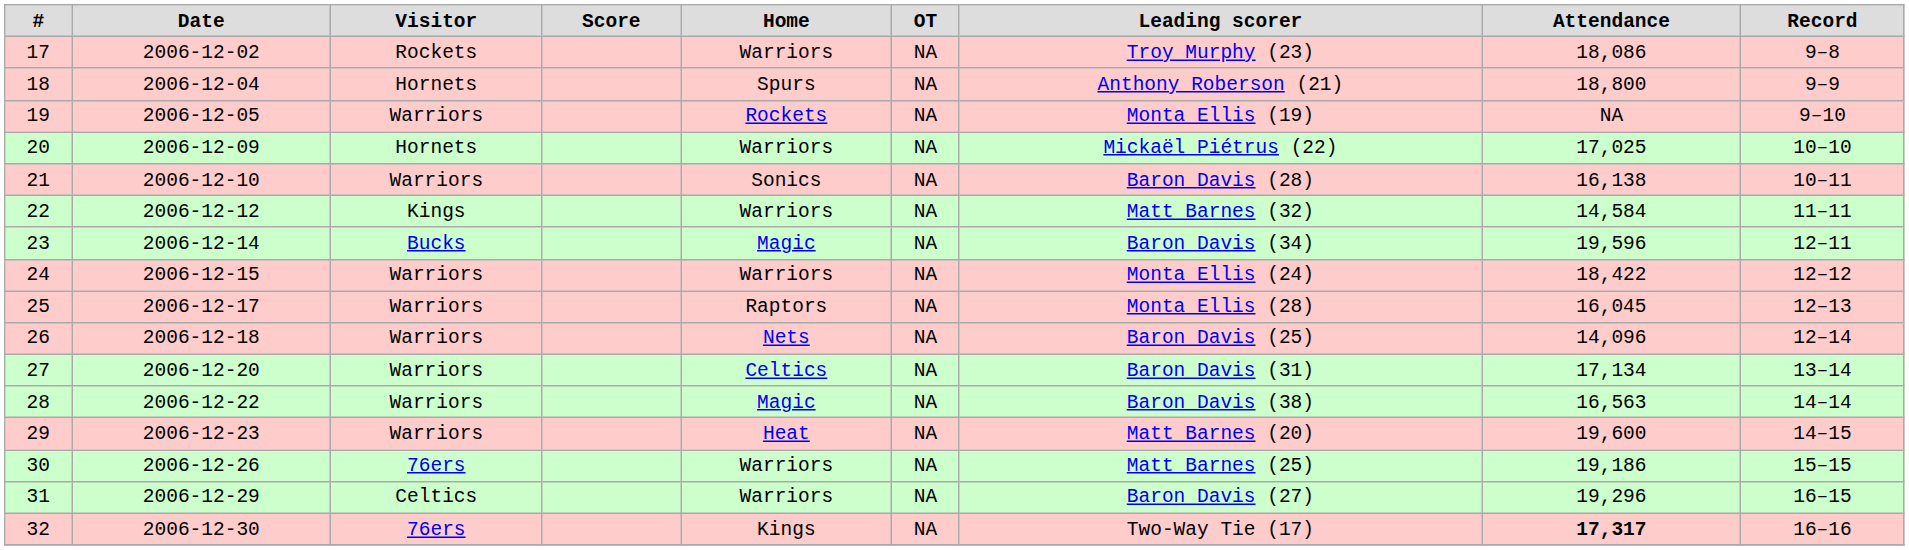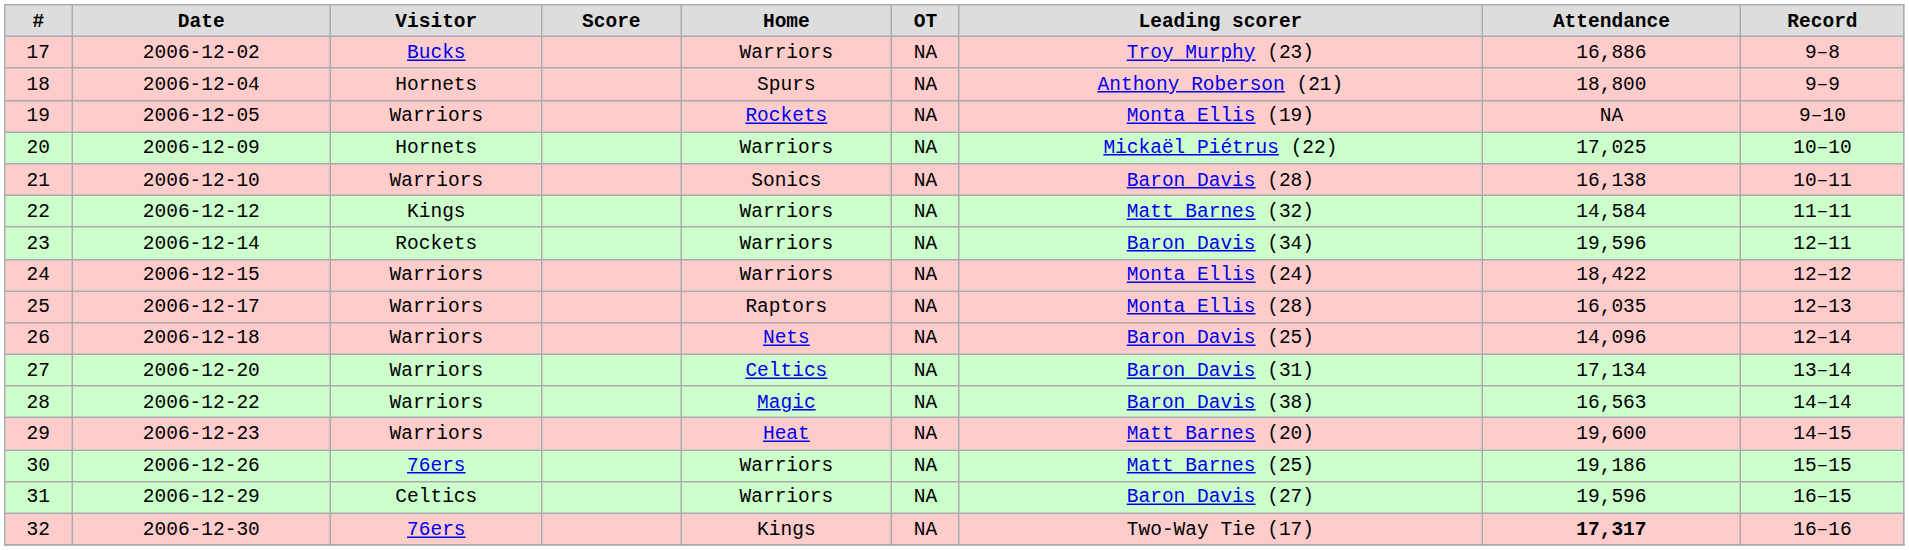 <table class="wikitable" width="80%">
 <tr align="center"  bgcolor="#dddddd">
 <td><strong>#</strong></td>
 <td><strong>Date</strong></td>
 <td><strong>Visitor</strong></td>
 <td><strong>Score</strong></td>
 <td><strong>Home</strong></td>
 <td><strong>OT</strong></td>
 <td><strong>Leading scorer</strong></td>
 <td><strong>Attendance</strong></td>
 <td><strong>Record</strong></td>
 </tr>
 <tr align="center" bgcolor="#ffcccc">
 <td>17</td>
 <td>2006-12-02</td>
-<td>Rockets</td>
+<td><a href='#'>Bucks</a></td>
 <td></td>
 <td>Warriors</td>
 <td>NA</td>
 <td><a href='#'>Troy Murphy</a> (23)</td>
-<td>18,086</td>
+<td>16,886</td>
 <td>9–8</td>
 </tr>
 <tr align="center" bgcolor="#ffcccc">
 <td>18</td>
 <td>2006-12-04</td>
 <td>Hornets</td>
 <td></td>
 <td>Spurs</td>
 <td>NA</td>
 <td><a href='#'>Anthony Roberson</a> (21)</td>
 <td>18,800</td>
 <td>9–9</td>
 </tr>
 <tr align="center" bgcolor="#ffcccc">
 <td>19</td>
 <td>2006-12-05</td>
 <td>Warriors</td>
 <td></td>
 <td><a href='#'>Rockets</a></td>
 <td>NA</td>
 <td><a href='#'>Monta Ellis</a> (19)</td>
 <td>NA</td>
 <td>9–10</td>
 </tr>
 <tr align="center" bgcolor="#ccffcc">
 <td>20</td>
 <td>2006-12-09</td>
 <td>Hornets</td>
 <td></td>
 <td>Warriors</td>
 <td>NA</td>
 <td><a href='#'>Mickaël Piétrus</a> (22)</td>
 <td>17,025</td>
 <td>10–10</td>
 </tr>
 <tr align="center" bgcolor="#ffcccc">
 <td>21</td>
 <td>2006-12-10</td>
 <td>Warriors</td>
 <td></td>
 <td>Sonics</td>
 <td>NA</td>
 <td><a href='#'>Baron Davis</a> (28)</td>
 <td>16,138</td>
 <td>10–11</td>
 </tr>
 <tr align="center" bgcolor="#ccffcc">
 <td>22</td>
 <td>2006-12-12</td>
 <td>Kings</td>
 <td></td>
 <td>Warriors</td>
 <td>NA</td>
 <td><a href='#'>Matt Barnes</a> (32)</td>
 <td>14,584</td>
 <td>11–11</td>
 </tr>
 <tr align="center" bgcolor="#ccffcc">
 <td>23</td>
 <td>2006-12-14</td>
-<td><a href='#'>Bucks</a></td>
+<td>Rockets</td>
 <td></td>
-<td><a href='#'>Magic</a></td>
+<td>Warriors</td>
 <td>NA</td>
 <td><a href='#'>Baron Davis</a> (34)</td>
 <td>19,596</td>
 <td>12–11</td>
 </tr>
 <tr align="center" bgcolor="#ffcccc">
 <td>24</td>
 <td>2006-12-15</td>
 <td>Warriors</td>
 <td></td>
 <td>Warriors</td>
 <td>NA</td>
 <td><a href='#'>Monta Ellis</a> (24)</td>
 <td>18,422</td>
 <td>12–12</td>
 </tr>
 <tr align="center" bgcolor="#ffcccc">
 <td>25</td>
 <td>2006-12-17</td>
 <td>Warriors</td>
 <td></td>
 <td>Raptors</td>
 <td>NA</td>
 <td><a href='#'>Monta Ellis</a> (28)</td>
-<td>16,045</td>
+<td>16,035</td>
 <td>12–13</td>
 </tr>
 <tr align="center" bgcolor="#ffcccc">
 <td>26</td>
 <td>2006-12-18</td>
 <td>Warriors</td>
 <td></td>
 <td><a href='#'>Nets</a></td>
 <td>NA</td>
 <td><a href='#'>Baron Davis</a> (25)</td>
 <td>14,096</td>
 <td>12–14</td>
 </tr>
 <tr align="center" bgcolor="#ccffcc">
 <td>27</td>
 <td>2006-12-20</td>
 <td>Warriors</td>
 <td></td>
 <td><a href='#'>Celtics</a></td>
 <td>NA</td>
 <td><a href='#'>Baron Davis</a> (31)</td>
 <td>17,134</td>
 <td>13–14</td>
 </tr>
 <tr align="center" bgcolor="#ccffcc">
 <td>28</td>
 <td>2006-12-22</td>
 <td>Warriors</td>
 <td></td>
 <td><a href='#'>Magic</a></td>
 <td>NA</td>
 <td><a href='#'>Baron Davis</a> (38)</td>
 <td>16,563</td>
 <td>14–14</td>
 </tr>
 <tr align="center" bgcolor="#ffcccc">
 <td>29</td>
 <td>2006-12-23</td>
 <td>Warriors</td>
 <td></td>
 <td><a href='#'>Heat</a></td>
 <td>NA</td>
 <td><a href='#'>Matt Barnes</a> (20)</td>
 <td>19,600</td>
 <td>14–15</td>
 </tr>
 <tr align="center" bgcolor="#ccffcc">
 <td>30</td>
 <td>2006-12-26</td>
 <td><a href='#'>76ers</a></td>
 <td></td>
 <td>Warriors</td>
 <td>NA</td>
 <td><a href='#'>Matt Barnes</a> (25)</td>
 <td>19,186</td>
 <td>15–15</td>
 </tr>
 <tr align="center" bgcolor="#ccffcc">
 <td>31</td>
 <td>2006-12-29</td>
 <td>Celtics</td>
 <td></td>
 <td>Warriors</td>
 <td>NA</td>
 <td><a href='#'>Baron Davis</a> (27)</td>
-<td>19,296</td>
+<td>19,596</td>
 <td>16–15</td>
 </tr>
 <tr align="center" bgcolor="#ffcccc">
 <td>32</td>
 <td>2006-12-30</td>
 <td><a href='#'>76ers</a></td>
 <td></td>
 <td>Kings</td>
 <td>NA</td>
 <td>Two-Way Tie (17)</td>
 <td><strong>17,317</strong></td>
 <td>16–16</td>
 </tr>
 <tr>
 </tr>
 </table>
